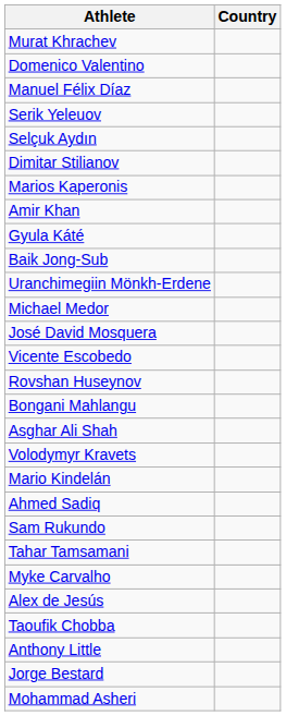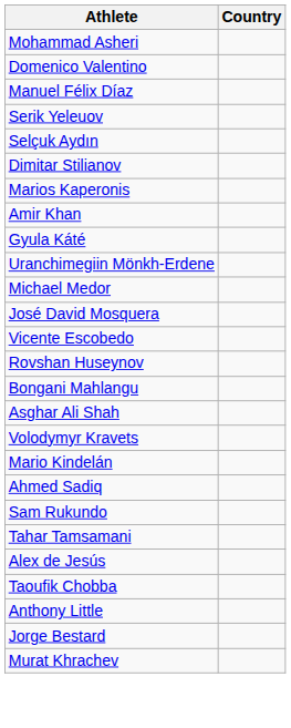 <table class="wikitable sortable" style="text-align:center">
 <tr>
 <th>Athlete</th>
 <th>Country</th>
 </tr>
 <tr>
-<td align="left"><a href='#'>Murat Khrachev</a></td>
+<td align="left"><a href='#'>Mohammad Asheri</a></td>
 <td></td>
 </tr>
 <tr>
 <td align="left"><a href='#'>Domenico Valentino</a></td>
 <td></td>
 </tr>
 <tr>
 <td align="left"><a href='#'>Manuel Félix Díaz</a></td>
 <td></td>
 </tr>
 <tr>
 <td align="left"><a href='#'>Serik Yeleuov</a></td>
 <td></td>
 </tr>
 <tr>
 <td align="left"><a href='#'>Selçuk Aydın</a></td>
 <td></td>
 </tr>
 <tr>
 <td align="left"><a href='#'>Dimitar Stilianov</a></td>
 <td></td>
 </tr>
 <tr>
 <td align="left"><a href='#'>Marios Kaperonis</a></td>
 <td></td>
 </tr>
 <tr>
 <td align="left"><a href='#'>Amir Khan</a></td>
 <td></td>
 </tr>
 <tr>
 <td align="left"><a href='#'>Gyula Káté</a></td>
-<td></td>
-</tr>
-<tr>
-<td align="left"><a href='#'>Baik Jong-Sub</a></td>
 <td></td>
 </tr>
 <tr>
 <td align="left"><a href='#'>Uranchimegiin Mönkh-Erdene</a></td>
 <td></td>
 </tr>
 <tr>
 <td align="left"><a href='#'>Michael Medor</a></td>
 <td></td>
 </tr>
 <tr>
 <td align="left"><a href='#'>José David Mosquera</a></td>
 <td></td>
 </tr>
 <tr>
 <td align="left"><a href='#'>Vicente Escobedo</a></td>
 <td></td>
 </tr>
 <tr>
 <td align="left"><a href='#'>Rovshan Huseynov</a></td>
 <td></td>
 </tr>
 <tr>
 <td align="left"><a href='#'>Bongani Mahlangu</a></td>
 <td></td>
 </tr>
 <tr>
 <td align="left"><a href='#'>Asghar Ali Shah</a></td>
 <td></td>
 </tr>
 <tr>
 <td align="left"><a href='#'>Volodymyr Kravets</a></td>
 <td></td>
 </tr>
 <tr>
 <td align="left"><a href='#'>Mario Kindelán</a></td>
 <td></td>
 </tr>
 <tr>
 <td align="left"><a href='#'>Ahmed Sadiq</a></td>
 <td></td>
 </tr>
 <tr>
 <td align="left"><a href='#'>Sam Rukundo</a></td>
 <td></td>
 </tr>
 <tr>
 <td align="left"><a href='#'>Tahar Tamsamani</a></td>
 <td></td>
 </tr>
 <tr>
-<td align="left"><a href='#'>Myke Carvalho</a></td>
-<td></td>
-</tr>
-<tr>
 <td align="left"><a href='#'>Alex de Jesús</a></td>
 <td></td>
 </tr>
 <tr>
 <td align="left"><a href='#'>Taoufik Chobba</a></td>
 <td></td>
 </tr>
 <tr>
 <td align="left"><a href='#'>Anthony Little</a></td>
 <td></td>
 </tr>
 <tr>
 <td align="left"><a href='#'>Jorge Bestard</a></td>
 <td></td>
 </tr>
 <tr>
-<td align="left"><a href='#'>Mohammad Asheri</a></td>
+<td align="left"><a href='#'>Murat Khrachev</a></td>
 <td></td>
 </tr>
 </table>
